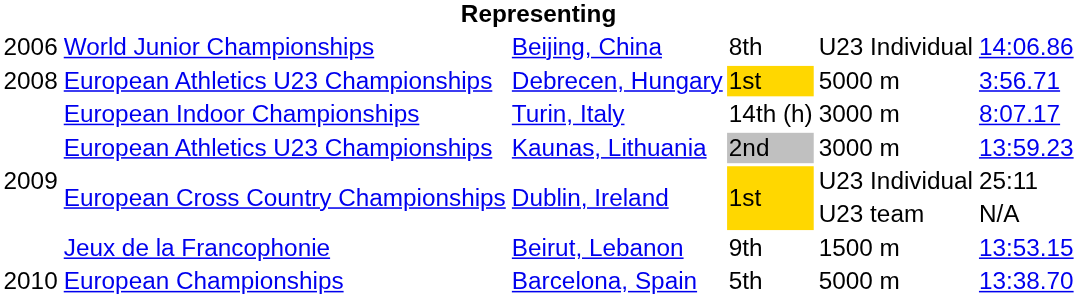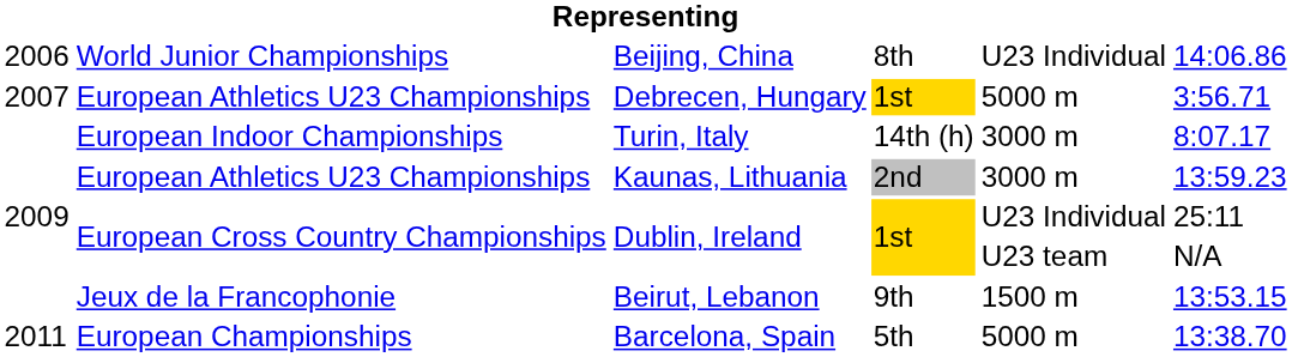 <table>
 <tr>
 <th colspan="6">Representing </th>
 </tr>
 <tr>
 <td>2006</td>
 <td><a href='#'>World Junior Championships</a></td>
 <td><a href='#'>Beijing, China</a></td>
 <td>8th</td>
 <td>U23 Individual</td>
 <td><a href='#'>14:06.86</a></td>
 </tr>
 <tr>
-<td>2008</td>
+<td>2007</td>
 <td><a href='#'>European Athletics U23 Championships</a></td>
 <td><a href='#'>Debrecen, Hungary</a></td>
 <td bgcolor="gold">1st</td>
 <td>5000 m</td>
 <td><a href='#'>3:56.71</a></td>
 </tr>
 <tr>
 <td rowspan=5>2009</td>
 <td><a href='#'>European Indoor Championships</a></td>
 <td><a href='#'>Turin, Italy</a></td>
 <td>14th (h)</td>
 <td>3000 m</td>
 <td><a href='#'>8:07.17</a></td>
 </tr>
 <tr>
 <td><a href='#'>European Athletics U23 Championships</a></td>
 <td><a href='#'>Kaunas, Lithuania</a></td>
 <td bgcolor="silver">2nd</td>
 <td>3000 m</td>
 <td><a href='#'>13:59.23</a></td>
 </tr>
 <tr>
 <td rowspan=2><a href='#'>European Cross Country Championships</a></td>
 <td rowspan=2><a href='#'>Dublin, Ireland</a></td>
 <td rowspan=2 bgcolor="gold">1st</td>
 <td>U23 Individual</td>
 <td>25:11</td>
 </tr>
 <tr>
 <td>U23 team</td>
 <td>N/A</td>
 </tr>
 <tr>
 <td><a href='#'>Jeux de la Francophonie</a></td>
 <td><a href='#'>Beirut, Lebanon</a></td>
 <td>9th</td>
 <td>1500 m</td>
 <td><a href='#'>13:53.15</a></td>
 </tr>
 <tr>
-<td>2010</td>
+<td>2011</td>
 <td><a href='#'>European Championships</a></td>
 <td><a href='#'>Barcelona, Spain</a></td>
 <td>5th</td>
 <td>5000 m</td>
 <td><a href='#'>13:38.70</a></td>
 </tr>
 </table>
